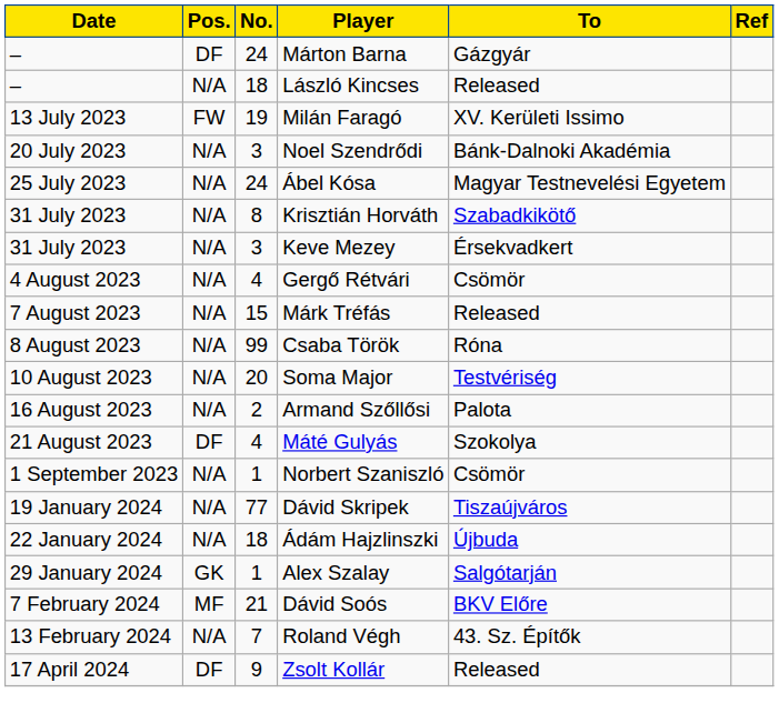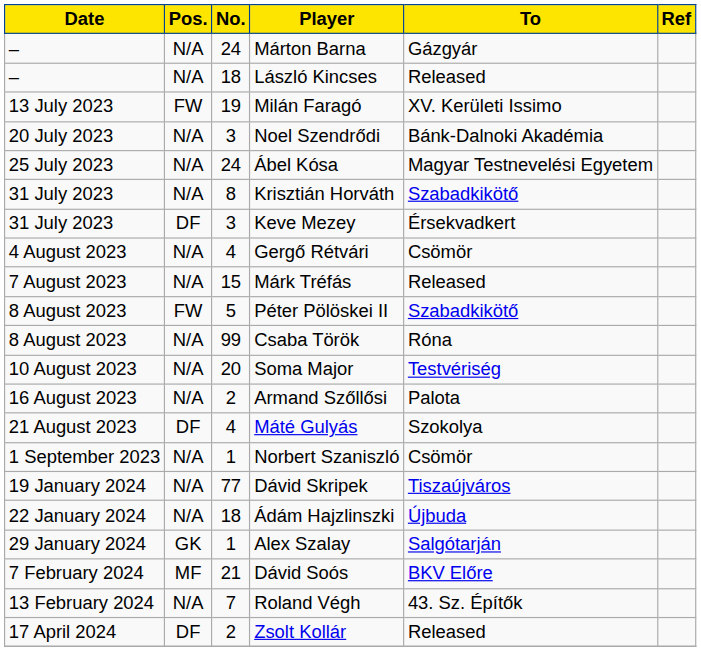 <table class="wikitable plainrowheaders sortable">
 <tr>
 <th style="background-color:#FDE500;color:black;border:1px solid #004292">Date</th>
 <th style="background-color:#FDE500;color:black;border:1px solid #004292">Pos.</th>
 <th style="background-color:#FDE500;color:black;border:1px solid #004292">No.</th>
 <th style="background-color:#FDE500;color:black;border:1px solid #004292">Player</th>
 <th style="background-color:#FDE500;color:black;border:1px solid #004292">To</th>
 <th style="background-color:#FDE500;color:black;border:1px solid #004292">Ref</th>
 </tr>
 <tr>
 <td>–</td>
-<td style="text-align:center;">DF</td>
+<td style="text-align:center;">N/A</td>
 <td style="text-align:center;">24</td>
 <td style="text-align:left;"> Márton Barna</td>
 <td style="text-align:left;">Gázgyár</td>
 <td></td>
 </tr>
 <tr>
 <td>–</td>
 <td style="text-align:center;">N/A</td>
 <td style="text-align:center;">18</td>
 <td style="text-align:left;"> László Kincses</td>
 <td style="text-align:left;">Released</td>
 <td></td>
 </tr>
 <tr>
 <td>13 July 2023</td>
 <td style="text-align:center;">FW</td>
 <td style="text-align:center;">19</td>
 <td style="text-align:left;"> Milán Faragó</td>
 <td style="text-align:left;">XV. Kerületi Issimo</td>
 <td></td>
 </tr>
 <tr>
 <td>20 July 2023</td>
 <td style="text-align:center;">N/A</td>
 <td style="text-align:center;">3</td>
 <td style="text-align:left;"> Noel Szendrődi</td>
 <td style="text-align:left;">Bánk-Dalnoki Akadémia</td>
 <td></td>
 </tr>
 <tr>
 <td>25 July 2023</td>
 <td style="text-align:center;">N/A</td>
 <td style="text-align:center;">24</td>
 <td style="text-align:left;"> Ábel Kósa</td>
 <td style="text-align:left;">Magyar Testnevelési Egyetem</td>
 <td></td>
 </tr>
 <tr>
 <td>31 July 2023</td>
 <td style="text-align:center;">N/A</td>
 <td style="text-align:center;">8</td>
 <td style="text-align:left;"> Krisztián Horváth</td>
 <td style="text-align:left;"><a href='#'>Szabadkikötő</a></td>
 <td></td>
 </tr>
 <tr>
 <td>31 July 2023</td>
-<td style="text-align:center;">N/A</td>
+<td style="text-align:center;">DF</td>
 <td style="text-align:center;">3</td>
 <td style="text-align:left;"> Keve Mezey</td>
 <td style="text-align:left;">Érsekvadkert</td>
 <td></td>
 </tr>
 <tr>
 <td>4 August 2023</td>
 <td style="text-align:center;">N/A</td>
 <td style="text-align:center;">4</td>
 <td style="text-align:left;"> Gergő Rétvári</td>
 <td style="text-align:left;">Csömör</td>
 <td></td>
 </tr>
 <tr>
 <td>7 August 2023</td>
 <td style="text-align:center;">N/A</td>
 <td style="text-align:center;">15</td>
 <td style="text-align:left;"> Márk Tréfás</td>
 <td style="text-align:left;">Released</td>
+<td></td>
+</tr>
+<tr>
+<td>8 August 2023</td>
+<td style="text-align:center;">FW</td>
+<td style="text-align:center;">5</td>
+<td style="text-align:left;"> Péter Pölöskei II</td>
+<td style="text-align:left;"><a href='#'>Szabadkikötő</a></td>
 <td></td>
 </tr>
 <tr>
 <td>8 August 2023</td>
 <td style="text-align:center;">N/A</td>
 <td style="text-align:center;">99</td>
 <td style="text-align:left;"> Csaba Török</td>
 <td style="text-align:left;">Róna</td>
 <td></td>
 </tr>
 <tr>
 <td>10 August 2023</td>
 <td style="text-align:center;">N/A</td>
 <td style="text-align:center;">20</td>
 <td style="text-align:left;"> Soma Major</td>
 <td style="text-align:left;"><a href='#'>Testvériség</a></td>
 <td></td>
 </tr>
 <tr>
 <td>16 August 2023</td>
 <td style="text-align:center;">N/A</td>
 <td style="text-align:center;">2</td>
 <td style="text-align:left;"> Armand Szőllősi</td>
 <td style="text-align:left;">Palota</td>
 <td></td>
 </tr>
 <tr>
 <td>21 August 2023</td>
 <td style="text-align:center;">DF</td>
 <td style="text-align:center;">4</td>
 <td style="text-align:left;"> <a href='#'>Máté Gulyás</a></td>
 <td style="text-align:left;">Szokolya</td>
 <td></td>
 </tr>
 <tr>
 <td>1 September 2023</td>
 <td style="text-align:center;">N/A</td>
 <td style="text-align:center;">1</td>
 <td style="text-align:left;"> Norbert Szaniszló</td>
 <td style="text-align:left;">Csömör</td>
 <td></td>
 </tr>
 <tr>
 <td>19 January 2024</td>
 <td style="text-align:center;">N/A</td>
 <td style="text-align:center;">77</td>
 <td style="text-align:left;"> Dávid Skripek</td>
 <td style="text-align:left;"><a href='#'>Tiszaújváros</a></td>
 <td></td>
 </tr>
 <tr>
 <td>22 January 2024</td>
 <td style="text-align:center;">N/A</td>
 <td style="text-align:center;">18</td>
 <td style="text-align:left;"> Ádám Hajzlinszki</td>
 <td style="text-align:left;"><a href='#'>Újbuda</a></td>
 <td></td>
 </tr>
 <tr>
 <td>29 January 2024</td>
 <td style="text-align:center;">GK</td>
 <td style="text-align:center;">1</td>
 <td style="text-align:left;"> Alex Szalay</td>
 <td style="text-align:left;"><a href='#'>Salgótarján</a></td>
 <td></td>
 </tr>
 <tr>
 <td>7 February 2024</td>
 <td style="text-align:center;">MF</td>
 <td style="text-align:center;">21</td>
 <td style="text-align:left;"> Dávid Soós</td>
 <td style="text-align:left;"><a href='#'>BKV Előre</a></td>
 <td></td>
 </tr>
 <tr>
 <td>13 February 2024</td>
 <td style="text-align:center;">N/A</td>
 <td style="text-align:center;">7</td>
 <td style="text-align:left;"> Roland Végh</td>
 <td style="text-align:left;">43. Sz. Építők</td>
 <td></td>
 </tr>
 <tr>
 <td>17 April 2024</td>
 <td style="text-align:center;">DF</td>
-<td style="text-align:center;">9</td>
+<td style="text-align:center;">2</td>
 <td style="text-align:left;"> <a href='#'>Zsolt Kollár</a></td>
 <td style="text-align:left;">Released</td>
 <td></td>
 </tr>
 <tr>
 </tr>
 </table>
